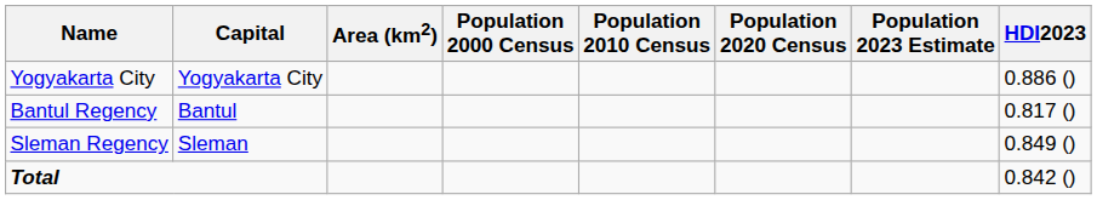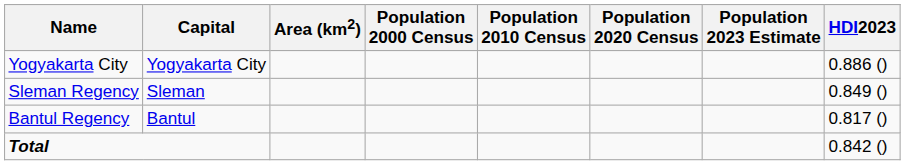 <table class="wikitable sortable" style="margin-bottom: 0;">
 <tr>
 <th>Name</th>
 <th>Capital</th>
 <th>Area (km<sup>2</sup>)</th>
 <th>Population<br>2000 Census</th>
 <th>Population<br>2010 Census</th>
 <th>Population<br>2020 Census</th>
 <th>Population<br>2023 Estimate </th>
 <th><a href='#'>HDI</a>2023</th>
 </tr>
 <tr>
 <td><a href='#'>Yogyakarta</a> City</td>
 <td><a href='#'>Yogyakarta</a> City</td>
 <td align="right"></td>
 <td align="right"></td>
 <td align="right"></td>
 <td align="right"></td>
 <td align="right"></td>
 <td>0.886 ()</td>
 </tr>
 <tr>
+<td><a href='#'>Sleman Regency</a></td>
+<td><a href='#'>Sleman</a></td>
+<td align="right"></td>
+<td align="right"></td>
+<td align="right"></td>
+<td align="right"></td>
+<td align="right"></td>
+<td>0.849 ()</td>
+</tr>
+<tr>
 <td><a href='#'>Bantul Regency</a></td>
 <td><a href='#'>Bantul</a></td>
 <td align="right"></td>
 <td align="right"></td>
 <td align="right"></td>
 <td align="right"></td>
 <td align="right"></td>
 <td>0.817 ()</td>
-</tr>
-<tr>
-<td><a href='#'>Sleman Regency</a></td>
-<td><a href='#'>Sleman</a></td>
-<td align="right"></td>
-<td align="right"></td>
-<td align="right"></td>
-<td align="right"></td>
-<td align="right"></td>
-<td>0.849 ()</td>
 </tr>
 <tr>
 <td scope="col" colspan="2"><strong><em>Total</em></strong></td>
 <td align="right"></td>
 <td align="right"></td>
 <td align="right"></td>
 <td align="right"></td>
 <td align="right"></td>
 <td>0.842 ()</td>
 </tr>
 </table>
